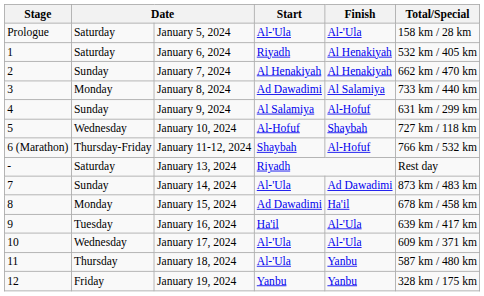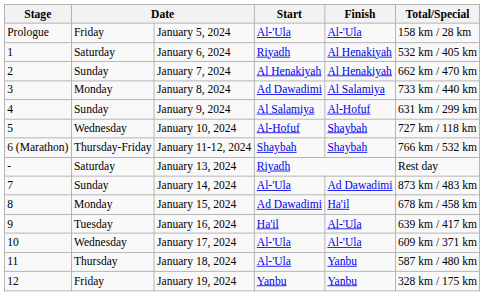 <table class="wikitable" style="font-size:85%;">
 <tr>
 <th>Stage</th>
 <th colspan=2>Date</th>
 <th>Start</th>
 <th>Finish</th>
 <th>Total/Special</th>
 </tr>
 <tr>
 <td>Prologue</td>
-<td>Saturday</td>
+<td>Friday</td>
 <td>January 5, 2024</td>
 <td><a href='#'>Al-'Ula</a></td>
 <td><a href='#'>Al-'Ula</a></td>
 <td>158 km / 28 km</td>
 </tr>
 <tr>
 <td>1</td>
 <td>Saturday</td>
 <td>January 6, 2024</td>
 <td><a href='#'>Riyadh</a></td>
 <td><a href='#'>Al Henakiyah</a></td>
 <td>532 km / 405 km</td>
 </tr>
 <tr>
 <td>2</td>
 <td>Sunday</td>
 <td>January 7, 2024</td>
 <td><a href='#'>Al Henakiyah</a></td>
 <td><a href='#'>Al Henakiyah</a></td>
 <td>662 km / 470 km</td>
 </tr>
 <tr>
 <td>3</td>
 <td>Monday</td>
 <td>January 8, 2024</td>
 <td><a href='#'>Ad Dawadimi</a></td>
 <td><a href='#'>Al Salamiya</a></td>
 <td>733 km / 440 km</td>
 </tr>
 <tr>
 <td>4</td>
 <td>Sunday</td>
 <td>January 9, 2024</td>
 <td><a href='#'>Al Salamiya</a></td>
 <td><a href='#'>Al-Hofuf</a></td>
 <td>631 km / 299 km</td>
 </tr>
 <tr>
 <td>5</td>
 <td>Wednesday</td>
 <td>January 10, 2024</td>
 <td><a href='#'>Al-Hofuf</a></td>
 <td><a href='#'>Shaybah</a></td>
 <td>727 km / 118 km</td>
 </tr>
 <tr>
 <td>6 (Marathon)</td>
 <td>Thursday-Friday</td>
 <td>January 11-12, 2024</td>
 <td><a href='#'>Shaybah</a></td>
-<td><a href='#'>Al-Hofuf</a></td>
+<td><a href='#'>Shaybah</a></td>
 <td>766 km / 532 km</td>
 </tr>
 <tr>
 <td>-</td>
 <td>Saturday</td>
 <td>January 13, 2024</td>
 <td colspan=2><a href='#'>Riyadh</a></td>
 <td>Rest day</td>
 </tr>
 <tr>
 <td>7</td>
 <td>Sunday</td>
 <td>January 14, 2024</td>
 <td><a href='#'>Al-'Ula</a></td>
 <td><a href='#'>Ad Dawadimi</a></td>
 <td>873 km / 483 km</td>
 </tr>
 <tr>
 <td>8</td>
 <td>Monday</td>
 <td>January 15, 2024</td>
 <td><a href='#'>Ad Dawadimi</a></td>
 <td><a href='#'>Ha'il</a></td>
 <td>678 km / 458 km</td>
 </tr>
 <tr>
 <td>9</td>
 <td>Tuesday</td>
 <td>January 16, 2024</td>
 <td><a href='#'>Ha'il</a></td>
 <td><a href='#'>Al-'Ula</a></td>
 <td>639 km / 417 km</td>
 </tr>
 <tr>
 <td>10</td>
 <td>Wednesday</td>
 <td>January 17, 2024</td>
 <td><a href='#'>Al-'Ula</a></td>
 <td><a href='#'>Al-'Ula</a></td>
 <td>609 km / 371 km</td>
 </tr>
 <tr>
 <td>11</td>
 <td>Thursday</td>
 <td>January 18, 2024</td>
 <td><a href='#'>Al-'Ula</a></td>
 <td><a href='#'>Yanbu</a></td>
 <td>587 km / 480 km</td>
 </tr>
 <tr>
 <td>12</td>
 <td>Friday</td>
 <td>January 19, 2024</td>
 <td><a href='#'>Yanbu</a></td>
 <td><a href='#'>Yanbu</a></td>
 <td>328 km / 175 km</td>
 </tr>
 </table>
